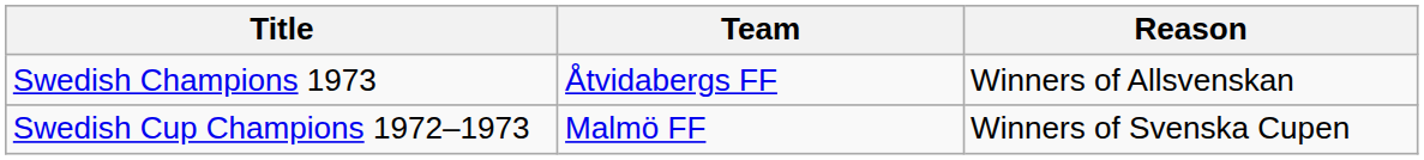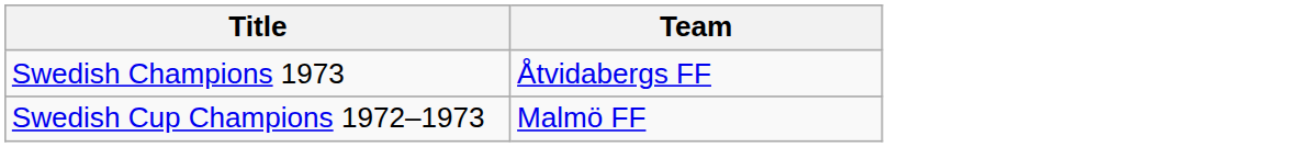 <table class="wikitable" style="text-align: left;">
 <tr>
 <th style="width: 275px;">Title</th>
 <th style="width: 200px;">Team</th>
-<th style="width: 225px;">Reason</th>
 </tr>
 <tr>
 <td><a href='#'>Swedish Champions</a> 1973</td>
 <td><a href='#'>Åtvidabergs FF</a></td>
-<td>Winners of Allsvenskan</td>
 </tr>
 <tr>
 <td><a href='#'>Swedish Cup Champions</a> 1972–1973</td>
 <td><a href='#'>Malmö FF</a></td>
-<td>Winners of Svenska Cupen</td>
 </tr>
 </table>
